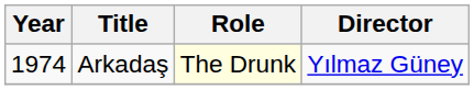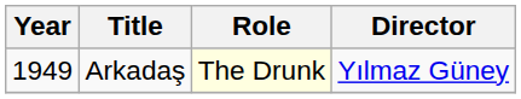 <table class="wikitable" style="margin:left;">
 <tr>
 <th>Year</th>
 <th>Title</th>
 <th>Role</th>
 <th>Director</th>
 </tr>
 <tr>
-<td>1974</td>
+<td>1949</td>
 <td>Arkadaş</td>
 <td style="background: lightyellow;">The Drunk</td>
 <td><a href='#'>Yılmaz Güney</a></td>
 </tr>
 <tr>
 </tr>
 </table>
